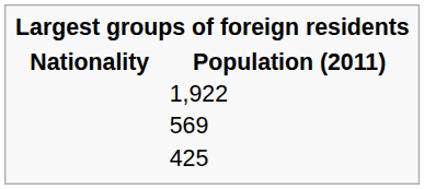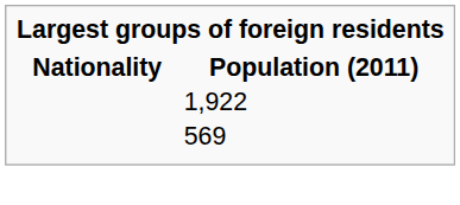 <table class="infobox" style="float:right;">
 <tr>
 <td colspan="2"><strong>Largest groups of foreign residents</strong></td>
 </tr>
 <tr>
 </tr>
 <tr \>
 <th>Nationality</th>
 <th>Population (2011)</th>
 </tr>
 <tr>
 <td></td>
 <td>1,922</td>
 </tr>
 <tr>
 <td></td>
 <td>569</td>
 </tr>
 <tr>
-<td></td>
-<td>425</td>
-</tr>
-<tr>
 </tr>
 </table>
